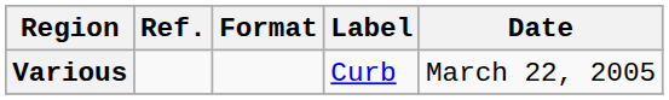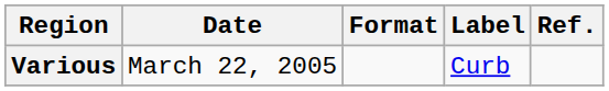 <table class="wikitable plainrowheaders">
 <tr>
 <th scope="col">Region</th>
-<th scope="col">Ref.</th>
+<th scope="col">Date</th>
 <th scope="col">Format</th>
 <th scope="col">Label</th>
-<th scope="col">Date</th>
+<th scope="col">Ref.</th>
 </tr>
 <tr>
 <th scope="row">Various</th>
-<td></td>
+<td>March 22, 2005</td>
 <td></td>
 <td><a href='#'>Curb</a></td>
-<td>March 22, 2005</td>
+<td></td>
 </tr>
 </table>
